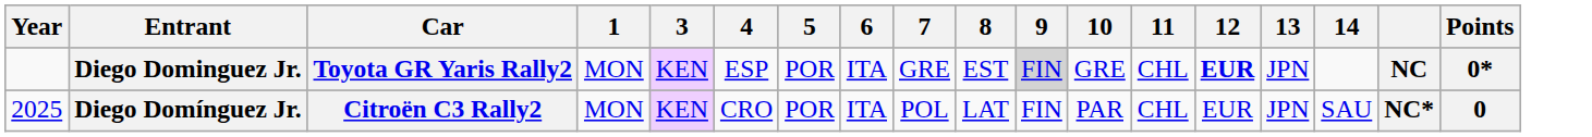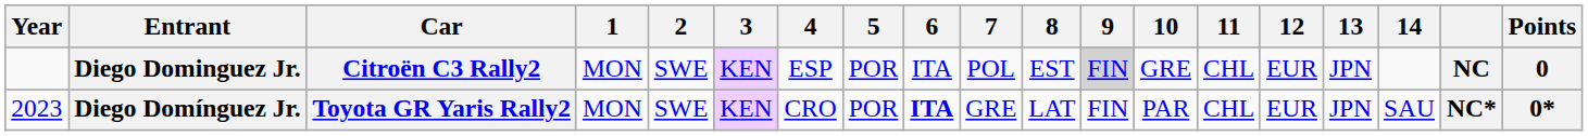 <table class="wikitable" style="text-align:center; font-size:90%;">
 <tr>
 <th>Year</th>
 <th>Entrant</th>
 <th>Car</th>
 <th>1</th>
+<th>2</th>
 <th>3</th>
 <th>4</th>
 <th>5</th>
 <th>6</th>
 <th>7</th>
 <th>8</th>
 <th>9</th>
 <th>10</th>
 <th>11</th>
 <th>12</th>
 <th>13</th>
 <th>14</th>
 <th></th>
 <th>Points</th>
 </tr>
 <tr>
 <td></td>
 <th>Diego Dominguez Jr.</th>
-<th><a href='#'>Toyota GR Yaris Rally2</a></th>
+<th><a href='#'>Citroën C3 Rally2</a></th>
 <td><a href='#'>MON</a></td>
+<td><a href='#'>SWE</a></td>
 <td style="background:#EFCFFF;"><a href='#'>KEN</a><br></td>
 <td><a href='#'>ESP</a></td>
 <td><a href='#'>POR</a></td>
 <td><a href='#'>ITA</a></td>
-<td><a href='#'>GRE</a></td>
+<td><a href='#'>POL</a></td>
 <td><a href='#'>EST</a></td>
 <td style="background: lightgrey;"><a href='#'>FIN</a></td>
 <td><a href='#'>GRE</a></td>
 <td><a href='#'>CHL</a></td>
-<td><strong><a href='#'>EUR</a></strong></td>
+<td><a href='#'>EUR</a></td>
 <td><a href='#'>JPN</a></td>
 <td></td>
 <th>NC</th>
-<th>0*</th>
+<th>0</th>
 </tr>
 <tr>
-<td><a href='#'>2025</a></td>
+<td><a href='#'>2023</a></td>
 <th>Diego Domínguez Jr.</th>
-<th><a href='#'>Citroën C3 Rally2</a></th>
+<th><a href='#'>Toyota GR Yaris Rally2</a></th>
 <td><a href='#'>MON</a></td>
+<td><a href='#'>SWE</a></td>
 <td style="background:#EFCFFF;"><a href='#'>KEN</a><br></td>
 <td><a href='#'>CRO</a></td>
 <td><a href='#'>POR</a></td>
-<td><a href='#'>ITA</a></td>
-<td><a href='#'>POL</a></td>
+<td><strong><a href='#'>ITA</a></strong></td>
+<td><a href='#'>GRE</a></td>
 <td><a href='#'>LAT</a></td>
 <td><a href='#'>FIN</a></td>
 <td><a href='#'>PAR</a></td>
 <td><a href='#'>CHL</a></td>
 <td><a href='#'>EUR</a></td>
 <td><a href='#'>JPN</a></td>
 <td><a href='#'>SAU</a></td>
 <th>NC*</th>
-<th>0</th>
+<th>0*</th>
 </tr>
 </table>
